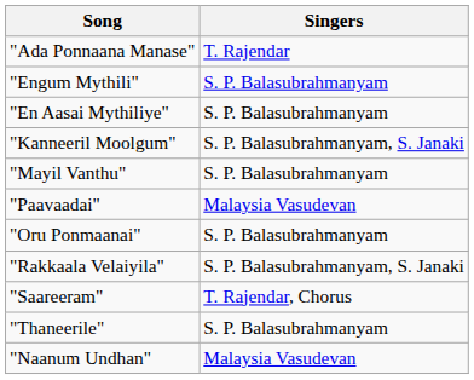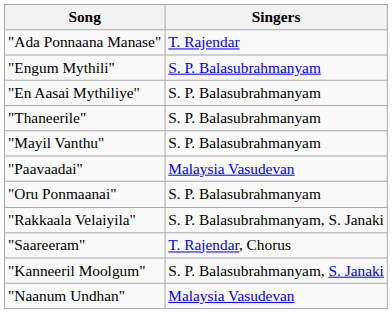 <table class="wikitable" style="font-size:95%;">
 <tr>
 <th>Song</th>
 <th>Singers</th>
 </tr>
 <tr>
 <td>"Ada Ponnaana Manase"</td>
 <td><a href='#'>T. Rajendar</a></td>
 </tr>
 <tr>
 <td>"Engum Mythili"</td>
 <td><a href='#'>S. P. Balasubrahmanyam</a></td>
 </tr>
 <tr>
 <td>"En Aasai Mythiliye"</td>
 <td>S. P. Balasubrahmanyam</td>
 </tr>
 <tr>
-<td>"Kanneeril Moolgum"</td>
-<td>S. P. Balasubrahmanyam, <a href='#'>S. Janaki</a></td>
+<td>"Thaneerile"</td>
+<td>S. P. Balasubrahmanyam</td>
 </tr>
 <tr>
 <td>"Mayil Vanthu"</td>
 <td>S. P. Balasubrahmanyam</td>
 </tr>
 <tr>
 <td>"Paavaadai"</td>
 <td><a href='#'>Malaysia Vasudevan</a></td>
 </tr>
 <tr>
 <td>"Oru Ponmaanai"</td>
 <td>S. P. Balasubrahmanyam</td>
 </tr>
 <tr>
 <td>"Rakkaala Velaiyila"</td>
 <td>S. P. Balasubrahmanyam, S. Janaki</td>
 </tr>
 <tr>
 <td>"Saareeram"</td>
 <td><a href='#'>T. Rajendar</a>, Chorus</td>
 </tr>
 <tr>
-<td>"Thaneerile"</td>
-<td>S. P. Balasubrahmanyam</td>
+<td>"Kanneeril Moolgum"</td>
+<td>S. P. Balasubrahmanyam, <a href='#'>S. Janaki</a></td>
 </tr>
 <tr>
 <td>"Naanum Undhan"</td>
 <td><a href='#'>Malaysia Vasudevan</a></td>
 </tr>
 </table>
